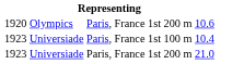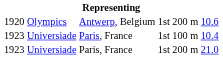 <table>
 <tr>
 <th colspan="6">Representing </th>
 </tr>
 <tr>
 <td>1920</td>
 <td><a href='#'>Olympics</a></td>
-<td><a href='#'>Paris</a>, France</td>
+<td><a href='#'>Antwerp</a>, Belgium</td>
 <td>1st</td>
 <td>200 m</td>
 <td><a href='#'>10.6</a></td>
 </tr>
 <tr>
 <td>1923</td>
 <td><a href='#'>Universiade</a></td>
 <td><a href='#'>Paris</a>, France</td>
 <td>1st</td>
 <td>100 m</td>
 <td><a href='#'>10.4</a></td>
 </tr>
 <tr>
 <td>1923</td>
 <td><a href='#'>Universiade</a></td>
 <td>Paris, France</td>
 <td>1st</td>
 <td>200 m</td>
 <td><a href='#'>21.0</a></td>
 </tr>
 </table>
